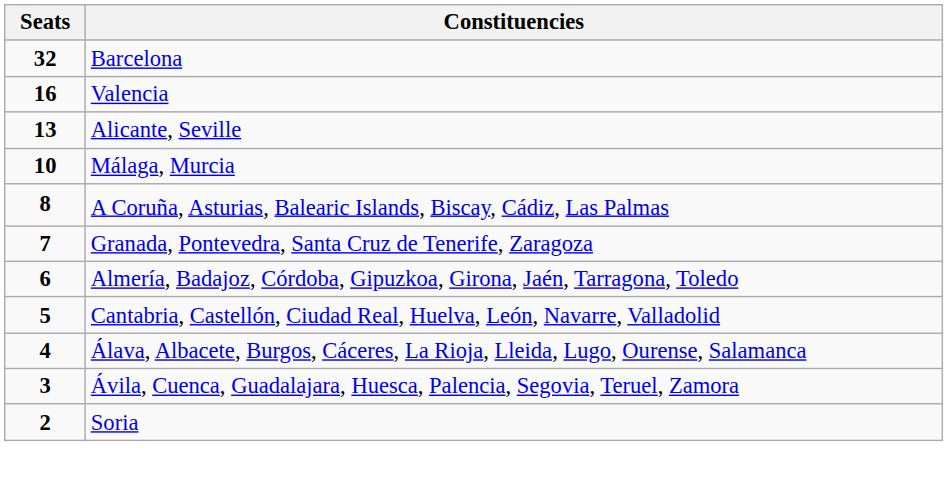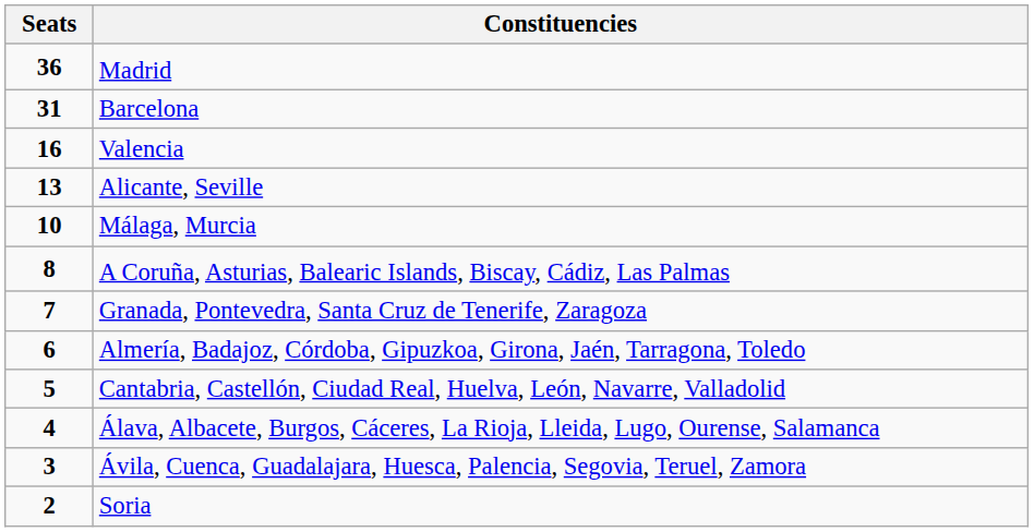 <table class="wikitable" style="text-align:left;">
 <tr>
 <th width="50">Seats</th>
 <th width="600">Constituencies</th>
 </tr>
 <tr>
-<td align="center"><strong>32</strong></td>
+<td align="center"><strong>36</strong></td>
+<td><a href='#'>Madrid</a><sup></sup></td>
+</tr>
+<tr>
+<td align="center"><strong>31</strong></td>
 <td><a href='#'>Barcelona</a></td>
 </tr>
 <tr>
 <td align="center"><strong>16</strong></td>
 <td><a href='#'>Valencia</a></td>
 </tr>
 <tr>
 <td align="center"><strong>13</strong></td>
 <td><a href='#'>Alicante</a>, <a href='#'>Seville</a></td>
 </tr>
 <tr>
 <td align="center"><strong>10</strong></td>
 <td><a href='#'>Málaga</a>, <a href='#'>Murcia</a></td>
 </tr>
 <tr>
 <td align="center"><strong>8</strong></td>
 <td><a href='#'>A Coruña</a>, <a href='#'>Asturias</a>, <a href='#'>Balearic Islands</a>, <a href='#'>Biscay</a>, <a href='#'>Cádiz</a><sup></sup>, <a href='#'>Las Palmas</a></td>
 </tr>
 <tr>
 <td align="center"><strong>7</strong></td>
 <td><a href='#'>Granada</a>, <a href='#'>Pontevedra</a>, <a href='#'>Santa Cruz de Tenerife</a>, <a href='#'>Zaragoza</a></td>
 </tr>
 <tr>
 <td align="center"><strong>6</strong></td>
 <td><a href='#'>Almería</a>, <a href='#'>Badajoz</a>, <a href='#'>Córdoba</a>, <a href='#'>Gipuzkoa</a>, <a href='#'>Girona</a>, <a href='#'>Jaén</a>, <a href='#'>Tarragona</a>, <a href='#'>Toledo</a></td>
 </tr>
 <tr>
 <td align="center"><strong>5</strong></td>
 <td><a href='#'>Cantabria</a>, <a href='#'>Castellón</a>, <a href='#'>Ciudad Real</a>, <a href='#'>Huelva</a>, <a href='#'>León</a>, <a href='#'>Navarre</a>, <a href='#'>Valladolid</a></td>
 </tr>
 <tr>
 <td align="center"><strong>4</strong></td>
 <td><a href='#'>Álava</a>, <a href='#'>Albacete</a>, <a href='#'>Burgos</a>, <a href='#'>Cáceres</a>, <a href='#'>La Rioja</a>, <a href='#'>Lleida</a>, <a href='#'>Lugo</a>, <a href='#'>Ourense</a>, <a href='#'>Salamanca</a></td>
 </tr>
 <tr>
 <td align="center"><strong>3</strong></td>
 <td><a href='#'>Ávila</a>, <a href='#'>Cuenca</a>, <a href='#'>Guadalajara</a>, <a href='#'>Huesca</a>, <a href='#'>Palencia</a>, <a href='#'>Segovia</a>, <a href='#'>Teruel</a>, <a href='#'>Zamora</a></td>
 </tr>
 <tr>
 <td align="center"><strong>2</strong></td>
 <td><a href='#'>Soria</a></td>
 </tr>
 </table>
